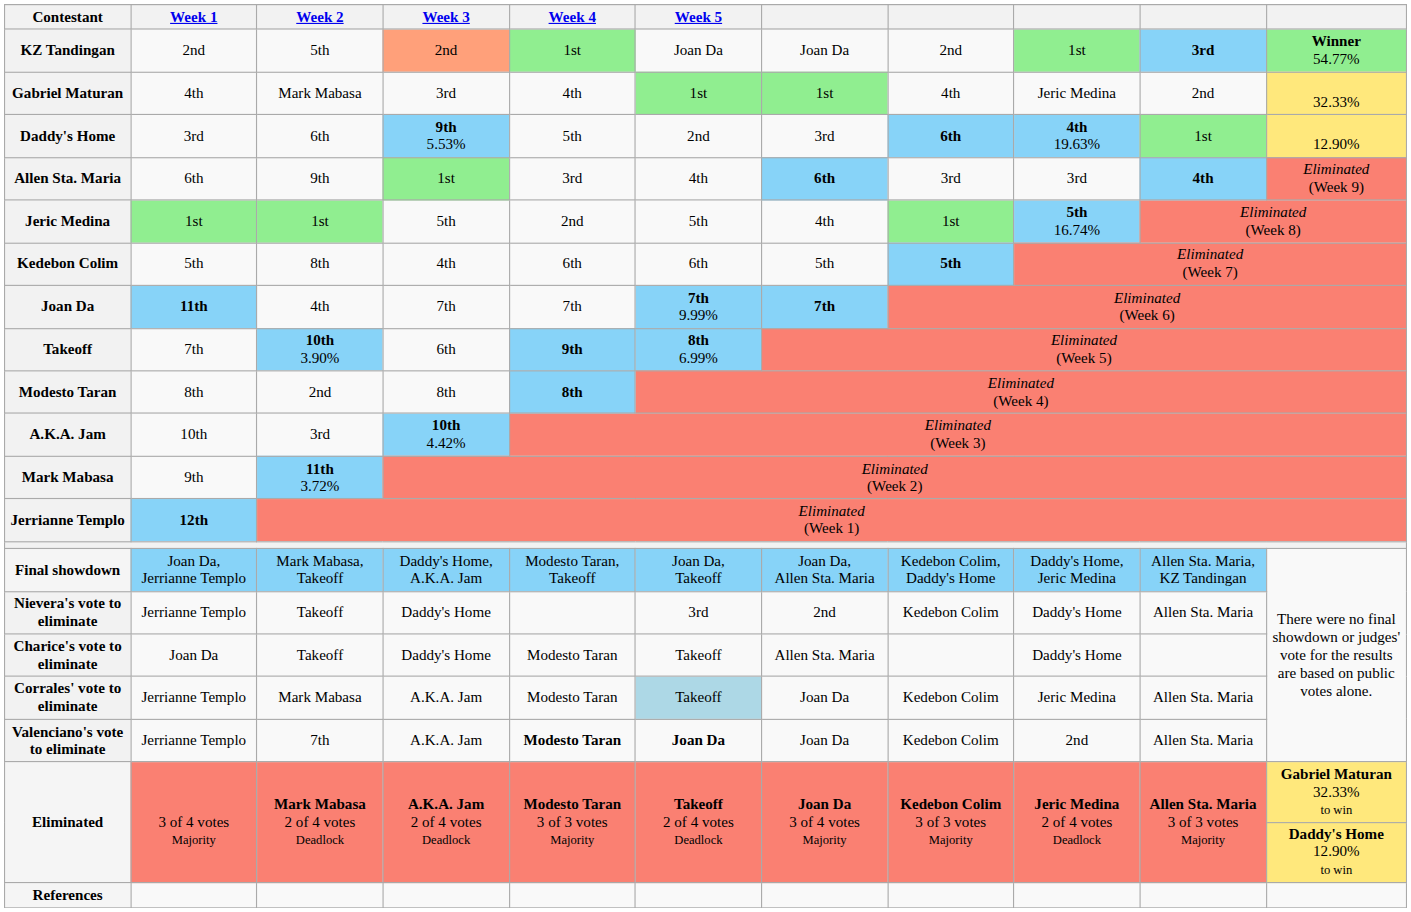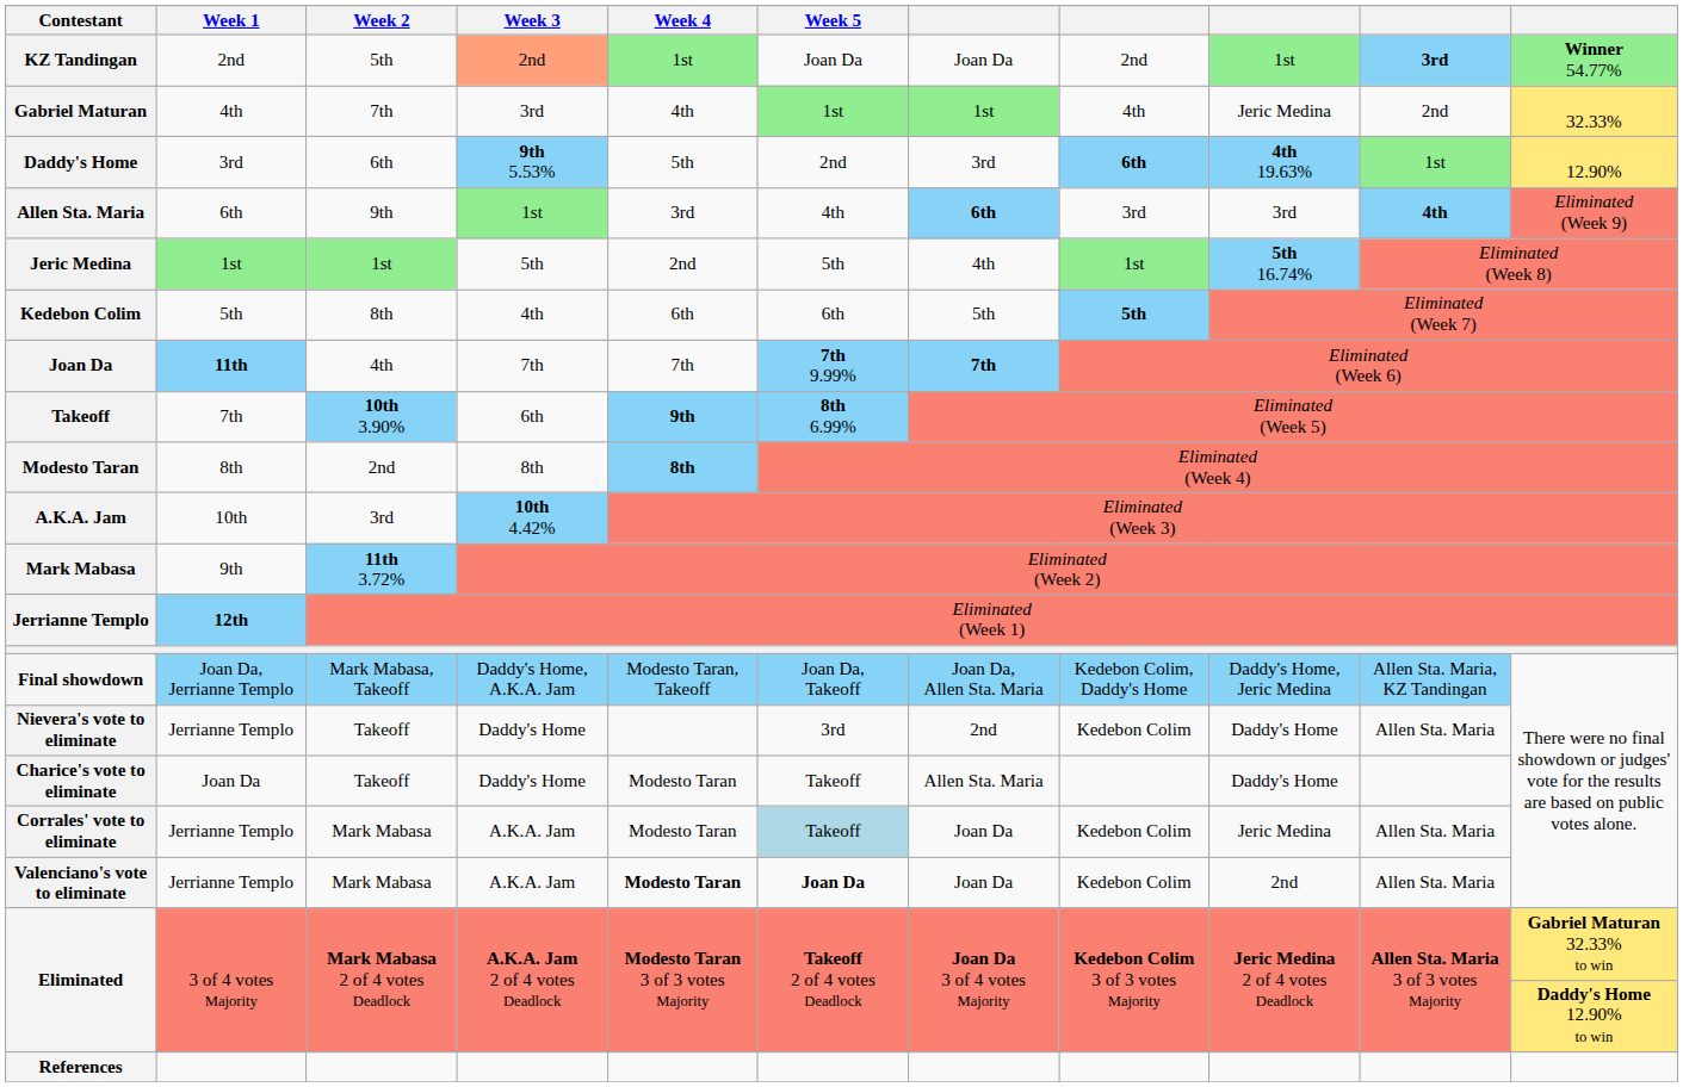 <table class="wikitable" style="text-align:center; font-size:85%; line-height:16px; width:100%;">
 <tr>
 </tr>
 <tr>
 <th style="width:9%" scope="col">Contestant</th>
 <th style="width:9%" scope="col"><a href='#'>Week 1</a></th>
 <th style="width:9%" scope="col"><a href='#'>Week 2</a></th>
 <th style="width:9%" scope="col"><a href='#'>Week 3</a></th>
 <th style="width:9%" scope="col"><a href='#'>Week 4</a></th>
 <th style="width:9%" scope="col"><a href='#'>Week 5</a></th>
 <th style="width:9%" scope="col"></th>
 <th style="width:9%" scope="col"></th>
 <th style="width:9%" scope="col"></th>
 <th style="width:9%" scope="col"></th>
 <th style="width:12%" scope="col"></th>
 </tr>
 <tr>
 <th scope="row">KZ Tandingan</th>
 <td>2nd</td>
 <td>5th</td>
 <td style="background: lightsalmon;">2nd</td>
 <td style="background:lightgreen">1st</td>
 <td>Joan Da</td>
 <td>Joan Da</td>
 <td>2nd</td>
 <td style="background:lightgreen">1st</td>
 <td style="background:#87D3F8"><strong>3rd</strong></td>
 <td style="background:lightgreen"><strong>Winner</strong><br>54.77%</td>
 </tr>
 <tr>
 <th scope="row">Gabriel Maturan</th>
 <td>4th</td>
-<td>Mark Mabasa</td>
+<td>7th</td>
 <td>3rd</td>
 <td>4th</td>
 <td style="background:lightgreen">1st</td>
 <td style="background:lightgreen">1st</td>
 <td>4th</td>
 <td>Jeric Medina</td>
 <td>2nd</td>
 <td style="background:#FFE87C"><strong></strong><br>32.33%</td>
 </tr>
 <tr>
 <th scope="row">Daddy's Home</th>
 <td>3rd</td>
 <td>6th</td>
 <td style="background:#87D3F8"><strong>9th</strong><br>5.53%</td>
 <td>5th</td>
 <td>2nd</td>
 <td>3rd</td>
 <td style="background:#87D3F8"><strong>6th</strong></td>
 <td style="background:#87D3F8"><strong>4th</strong><br>19.63%</td>
 <td style="background:lightgreen">1st</td>
 <td style="background:#FFE87C;"><strong></strong><br>12.90%</td>
 </tr>
 <tr>
 <th scope="row">Allen Sta. Maria</th>
 <td>6th</td>
 <td>9th</td>
 <td style="background:lightgreen">1st</td>
 <td>3rd</td>
 <td>4th</td>
 <td style="background:#87D3F8"><strong>6th</strong></td>
 <td>3rd</td>
 <td>3rd</td>
 <td style="background:#87D3F8"><strong>4th</strong></td>
 <td bgcolor="salmon"><em>Eliminated</em><br>(Week 9)</td>
 </tr>
 <tr>
 <th scope="row">Jeric Medina</th>
 <td style="background:lightgreen">1st</td>
 <td style="background:lightgreen">1st</td>
 <td>5th</td>
 <td>2nd</td>
 <td>5th</td>
 <td>4th</td>
 <td style="background:lightgreen">1st</td>
 <td style="background:#87D3F8"><strong>5th</strong><br>16.74%</td>
 <td bgcolor="salmon" colspan="2"><em>Eliminated</em><br>(Week 8)</td>
 </tr>
 <tr>
 <th scope="row">Kedebon Colim</th>
 <td>5th</td>
 <td>8th</td>
 <td>4th</td>
 <td>6th</td>
 <td>6th</td>
 <td>5th</td>
 <td style="background:#87D3F8"><strong>5th</strong></td>
 <td bgcolor="salmon" colspan="3"><em>Eliminated</em><br>(Week 7)</td>
 </tr>
 <tr>
 <th scope="row">Joan Da</th>
 <td style="background:#87D3F8"><strong>11th</strong></td>
 <td>4th</td>
 <td>7th</td>
 <td>7th</td>
 <td style="background:#87D3F8"><strong>7th</strong><br>9.99%</td>
 <td style="background:#87D3F8"><strong>7th</strong></td>
 <td bgcolor="salmon" colspan="4"><em>Eliminated</em><br>(Week 6)</td>
 </tr>
 <tr>
 <th scope="row">Takeoff</th>
 <td>7th</td>
 <td style="background:#87D3F8"><strong>10th</strong><br>3.90%</td>
 <td>6th</td>
 <td style="background:#87D3F8"><strong>9th</strong></td>
 <td style="background:#87D3F8"><strong>8th</strong><br>6.99%</td>
 <td style="background:salmon" colspan="5"><em>Eliminated</em><br>(Week 5)</td>
 </tr>
 <tr>
 <th scope="row">Modesto Taran</th>
 <td>8th</td>
 <td>2nd</td>
 <td>8th</td>
 <td style="background:#87D3F8"><strong>8th</strong></td>
 <td style="background:salmon" colspan="6"><em>Eliminated</em><br>(Week 4)</td>
 </tr>
 <tr>
 <th scope="row">A.K.A. Jam</th>
 <td>10th</td>
 <td>3rd</td>
 <td style="background:#87D3F8;"><strong>10th</strong><br>4.42%</td>
 <td style="background:salmon" colspan="7"><em>Eliminated</em><br>(Week 3)</td>
 </tr>
 <tr>
 <th scope="row">Mark Mabasa</th>
 <td>9th</td>
 <td style="background:#87D3F8;"><strong>11th</strong><br>3.72%</td>
 <td style="background:salmon" colspan="8"><em>Eliminated</em><br>(Week 2)</td>
 </tr>
 <tr>
 <th scope="row">Jerrianne Templo</th>
 <td style="background:#87D3F8"><strong>12th</strong></td>
 <td style="background:salmon" colspan="9"><em>Eliminated</em><br>(Week 1)</td>
 </tr>
 <tr>
 <th colspan="11"></th>
 </tr>
 <tr>
 <th style="background:#F5F5F5" scope="row"><strong>Final showdown</strong></th>
 <td style="background:#87D3F8">Joan Da,<br>Jerrianne Templo</td>
 <td style="background:#87D3F8">Mark Mabasa,<br>Takeoff</td>
 <td style="background:#87D3F8">Daddy's Home,<br>A.K.A. Jam</td>
 <td style="background:#87D3F8">Modesto Taran,<br>Takeoff</td>
 <td style="background:#87D3F8">Joan Da,<br>Takeoff</td>
 <td style="background:#87D3F8">Joan Da,<br>Allen Sta. Maria</td>
 <td style="background:#87D3F8">Kedebon Colim,<br>Daddy's Home</td>
 <td style="background:#87D3F8">Daddy's Home,<br>Jeric Medina</td>
 <td style="background:#87D3F8">Allen Sta. Maria,<br>KZ Tandingan</td>
 <td rowspan="5">There were no final showdown or judges' vote for the results are based on public votes alone.</td>
 </tr>
 <tr>
 <th scope="row">Nievera's vote to eliminate</th>
 <td>Jerrianne Templo</td>
 <td>Takeoff</td>
 <td>Daddy's Home</td>
 <td></td>
 <td>3rd</td>
 <td>2nd</td>
 <td>Kedebon Colim</td>
 <td>Daddy's Home</td>
 <td>Allen Sta. Maria</td>
 </tr>
 <tr>
 <th scope="row">Charice's vote to eliminate</th>
 <td>Joan Da</td>
 <td>Takeoff</td>
 <td>Daddy's Home</td>
 <td>Modesto Taran</td>
 <td>Takeoff</td>
 <td>Allen Sta. Maria</td>
 <td></td>
 <td>Daddy's Home</td>
 <td></td>
 </tr>
 <tr>
 <th scope="row">Corrales' vote to eliminate</th>
 <td>Jerrianne Templo</td>
 <td>Mark Mabasa</td>
 <td>A.K.A. Jam</td>
 <td>Modesto Taran</td>
 <td style="background: lightblue;">Takeoff</td>
 <td>Joan Da</td>
 <td>Kedebon Colim</td>
 <td>Jeric Medina</td>
 <td>Allen Sta. Maria</td>
 </tr>
 <tr>
 <th scope="row">Valenciano's vote to eliminate</th>
 <td>Jerrianne Templo</td>
-<td>7th</td>
+<td>Mark Mabasa</td>
 <td>A.K.A. Jam</td>
 <td><strong>Modesto Taran</strong></td>
 <td><strong>Joan Da</strong></td>
 <td>Joan Da</td>
 <td>Kedebon Colim</td>
 <td>2nd</td>
 <td>Allen Sta. Maria</td>
 </tr>
 <tr>
 <th style="background:#F5F5F5" scope="row" rowspan="2">Eliminated</th>
 <td style="background:salmon;" rowspan="2"><strong></strong><br>3 of 4 votes<br><small>Majority</small></td>
 <td style="background:salmon;" rowspan="2"><strong>Mark Mabasa</strong><br>2 of 4 votes<br><small>Deadlock</small></td>
 <td style="background:salmon;" rowspan="2"><strong>A.K.A. Jam</strong><br>2 of 4 votes<br><small>Deadlock</small></td>
 <td style="background:salmon;" rowspan="2"><strong>Modesto Taran</strong><br>3 of 3 votes<br><small>Majority</small></td>
 <td style="background:salmon;" rowspan="2"><strong>Takeoff</strong><br>2 of 4 votes<br><small>Deadlock</small></td>
 <td style="background:salmon;" rowspan="2"><strong>Joan Da</strong><br>3 of 4 votes<br><small>Majority</small></td>
 <td style="background:salmon;" rowspan="2"><strong>Kedebon Colim</strong><br>3 of 3 votes<br><small>Majority</small></td>
 <td style="background:salmon;" rowspan="2"><strong>Jeric Medina</strong><br>2 of 4 votes<br><small>Deadlock</small></td>
 <td style="background:salmon;" rowspan="2"><strong>Allen Sta. Maria</strong><br>3 of 3 votes<br><small>Majority</small></td>
 <td style="background:#FFE87C;"><strong>Gabriel Maturan</strong><br>32.33%<br><small>to win</small></td>
 </tr>
 <tr>
 <td style="background:#FFE87C;"><strong>Daddy's Home</strong><br>12.90%<br><small>to win</small></td>
 </tr>
 <tr>
 <th style="background:#F5F5F5" scope="row">References</th>
 <td></td>
 <td></td>
 <td></td>
 <td></td>
 <td></td>
 <td></td>
 <td></td>
 <td></td>
 <td></td>
 <td colspan="2"></td>
 </tr>
 <tr>
 </tr>
 </table>
